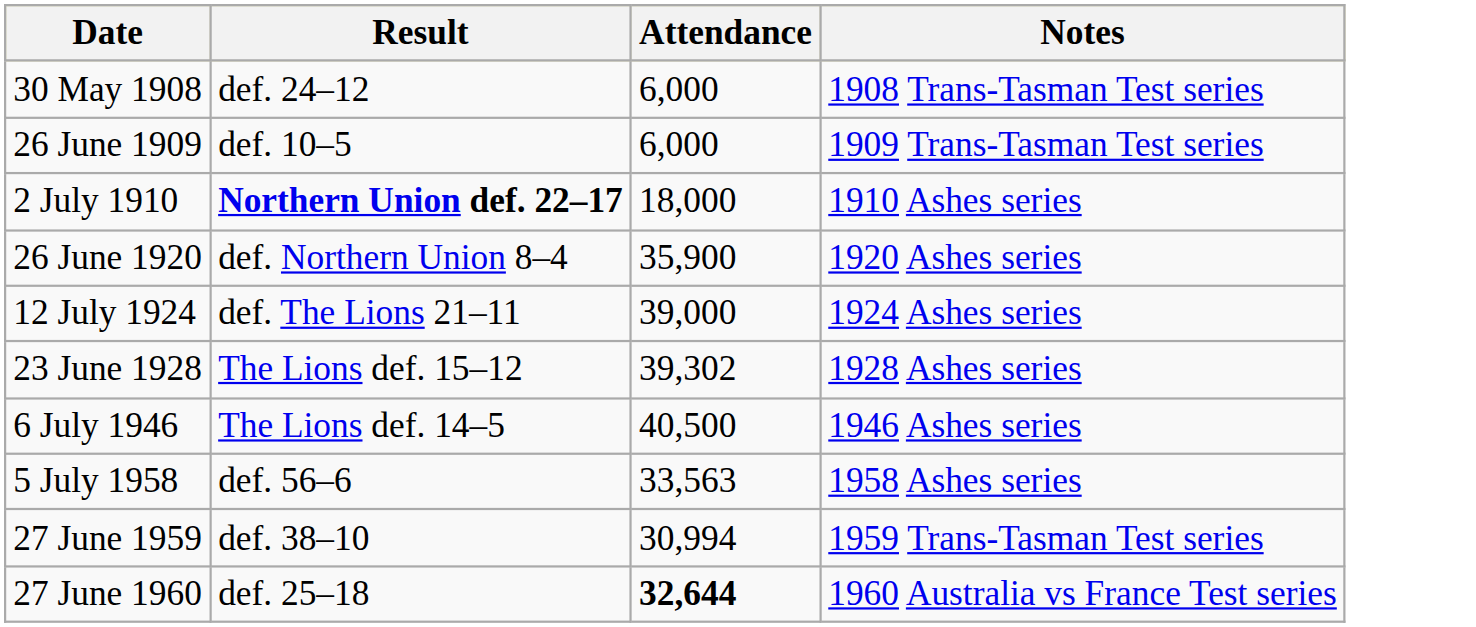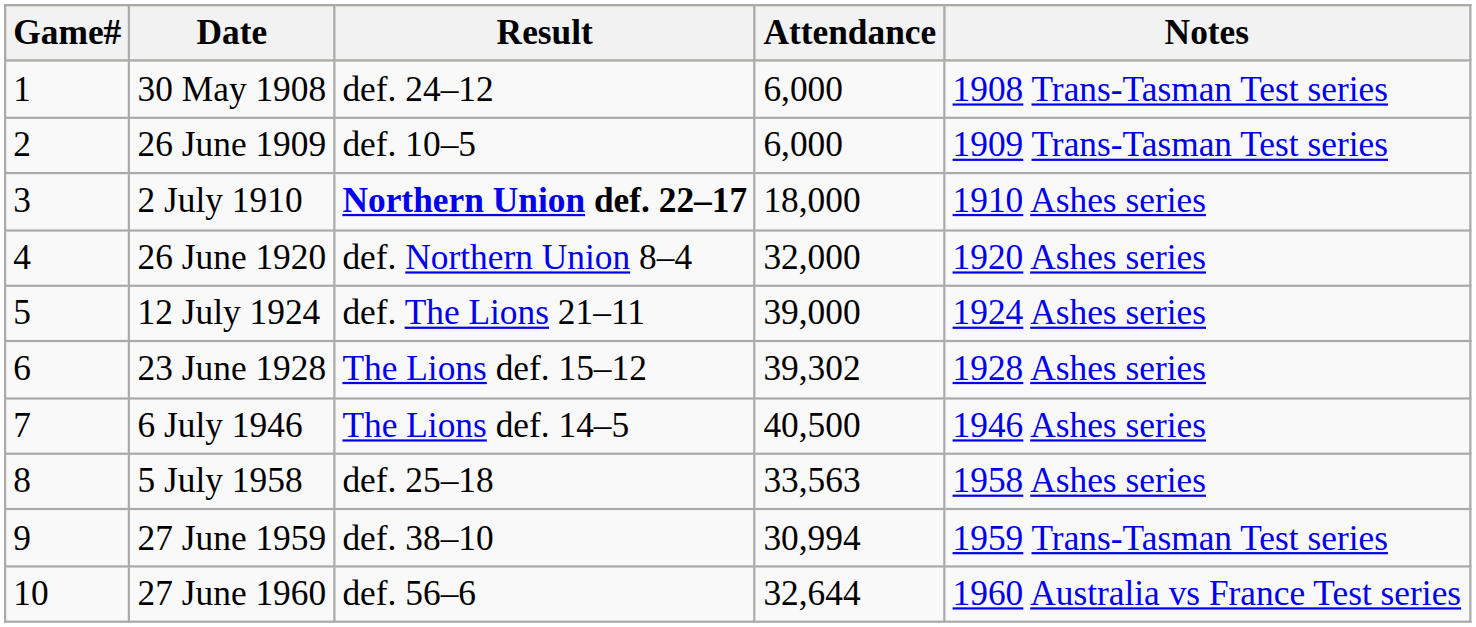 <table class="wikitable">
 <tr style="background:#bdb76b;">
+<th>Game#</th>
 <th>Date</th>
 <th>Result</th>
 <th>Attendance</th>
 <th>Notes</th>
 </tr>
 <tr>
+<td>1</td>
 <td>30 May 1908</td>
 <td> def.  24–12</td>
 <td>6,000</td>
 <td><a href='#'>1908</a> <a href='#'>Trans-Tasman Test series</a></td>
 </tr>
 <tr>
+<td>2</td>
 <td>26 June 1909</td>
 <td> def.  10–5</td>
 <td>6,000</td>
 <td><a href='#'>1909</a> <a href='#'>Trans-Tasman Test series</a></td>
 </tr>
 <tr>
+<td>3</td>
 <td>2 July 1910</td>
 <td><strong> <a href='#'>Northern Union</a> def.  22–17</strong></td>
 <td>18,000</td>
 <td><a href='#'>1910</a> <a href='#'>Ashes series</a></td>
 </tr>
 <tr>
+<td>4</td>
 <td>26 June 1920</td>
 <td> def.  <a href='#'>Northern Union</a> 8–4</td>
-<td>35,900</td>
+<td>32,000</td>
 <td><a href='#'>1920</a> <a href='#'>Ashes series</a></td>
 </tr>
 <tr>
+<td>5</td>
 <td>12 July 1924</td>
 <td> def.  <a href='#'>The Lions</a> 21–11</td>
 <td>39,000</td>
 <td><a href='#'>1924</a> <a href='#'>Ashes series</a></td>
 </tr>
 <tr>
+<td>6</td>
 <td>23 June 1928</td>
 <td> <a href='#'>The Lions</a> def.  15–12</td>
 <td>39,302</td>
 <td><a href='#'>1928</a> <a href='#'>Ashes series</a></td>
 </tr>
 <tr>
+<td>7</td>
 <td>6 July 1946</td>
 <td> <a href='#'>The Lions</a> def.  14–5</td>
 <td>40,500</td>
 <td><a href='#'>1946</a> <a href='#'>Ashes series</a></td>
 </tr>
 <tr>
+<td>8</td>
 <td>5 July 1958</td>
-<td> def.  56–6</td>
+<td> def.  25–18</td>
 <td>33,563</td>
 <td><a href='#'>1958</a> <a href='#'>Ashes series</a></td>
 </tr>
 <tr>
+<td>9</td>
 <td>27 June 1959</td>
 <td> def.  38–10</td>
 <td>30,994</td>
 <td><a href='#'>1959</a> <a href='#'>Trans-Tasman Test series</a></td>
 </tr>
 <tr>
+<td>10</td>
 <td>27 June 1960</td>
-<td> def.  25–18</td>
-<td><strong>32,644</strong></td>
+<td> def.  56–6</td>
+<td>32,644</td>
 <td><a href='#'>1960</a> <a href='#'>Australia vs France Test series</a></td>
 </tr>
 </table>
